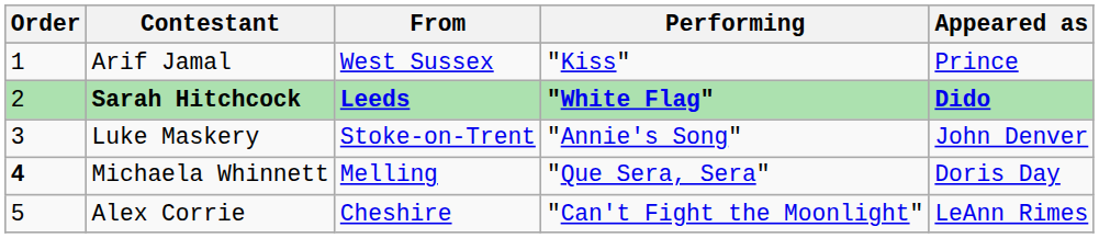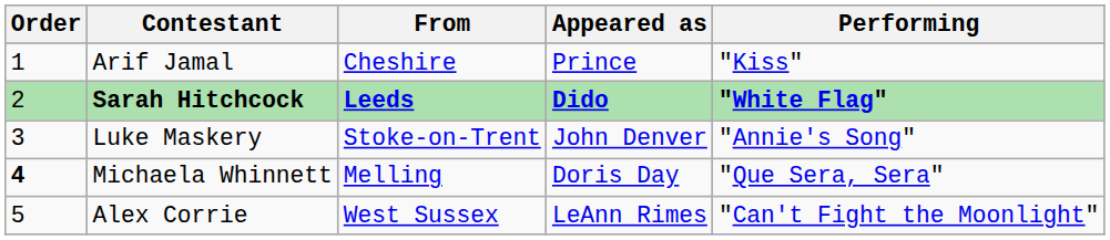 <table class="wikitable">
 <tr>
 <th>Order</th>
 <th>Contestant</th>
 <th>From</th>
+<th>Appeared as</th>
 <th>Performing</th>
-<th>Appeared as</th>
 </tr>
 <tr>
 <td>1</td>
 <td>Arif Jamal</td>
-<td><a href='#'>West Sussex</a></td>
+<td><a href='#'>Cheshire</a></td>
+<td><a href='#'>Prince</a></td>
 <td>"<a href='#'>Kiss</a>"</td>
-<td><a href='#'>Prince</a></td>
 </tr>
 <tr style="background:#ACE1AF;">
 <td>2</td>
 <td><strong>Sarah Hitchcock</strong></td>
 <td><strong><a href='#'>Leeds</a></strong></td>
+<td><strong><a href='#'>Dido</a></strong></td>
 <td><strong>"<a href='#'>White Flag</a>"</strong></td>
-<td><strong><a href='#'>Dido</a></strong></td>
 </tr>
 <tr>
 <td>3</td>
 <td>Luke Maskery</td>
 <td><a href='#'>Stoke-on-Trent</a></td>
+<td><a href='#'>John Denver</a></td>
 <td>"<a href='#'>Annie's Song</a>"</td>
-<td><a href='#'>John Denver</a></td>
 </tr>
 <tr>
 <td><strong>4</strong></td>
 <td>Michaela Whinnett</td>
 <td><a href='#'>Melling</a></td>
+<td><a href='#'>Doris Day</a></td>
 <td>"<a href='#'>Que Sera, Sera</a>"</td>
-<td><a href='#'>Doris Day</a></td>
 </tr>
 <tr>
 <td>5</td>
 <td>Alex Corrie</td>
-<td><a href='#'>Cheshire</a></td>
+<td><a href='#'>West Sussex</a></td>
+<td><a href='#'>LeAnn Rimes</a></td>
 <td>"<a href='#'>Can't Fight the Moonlight</a>"</td>
-<td><a href='#'>LeAnn Rimes</a></td>
 </tr>
 </table>
